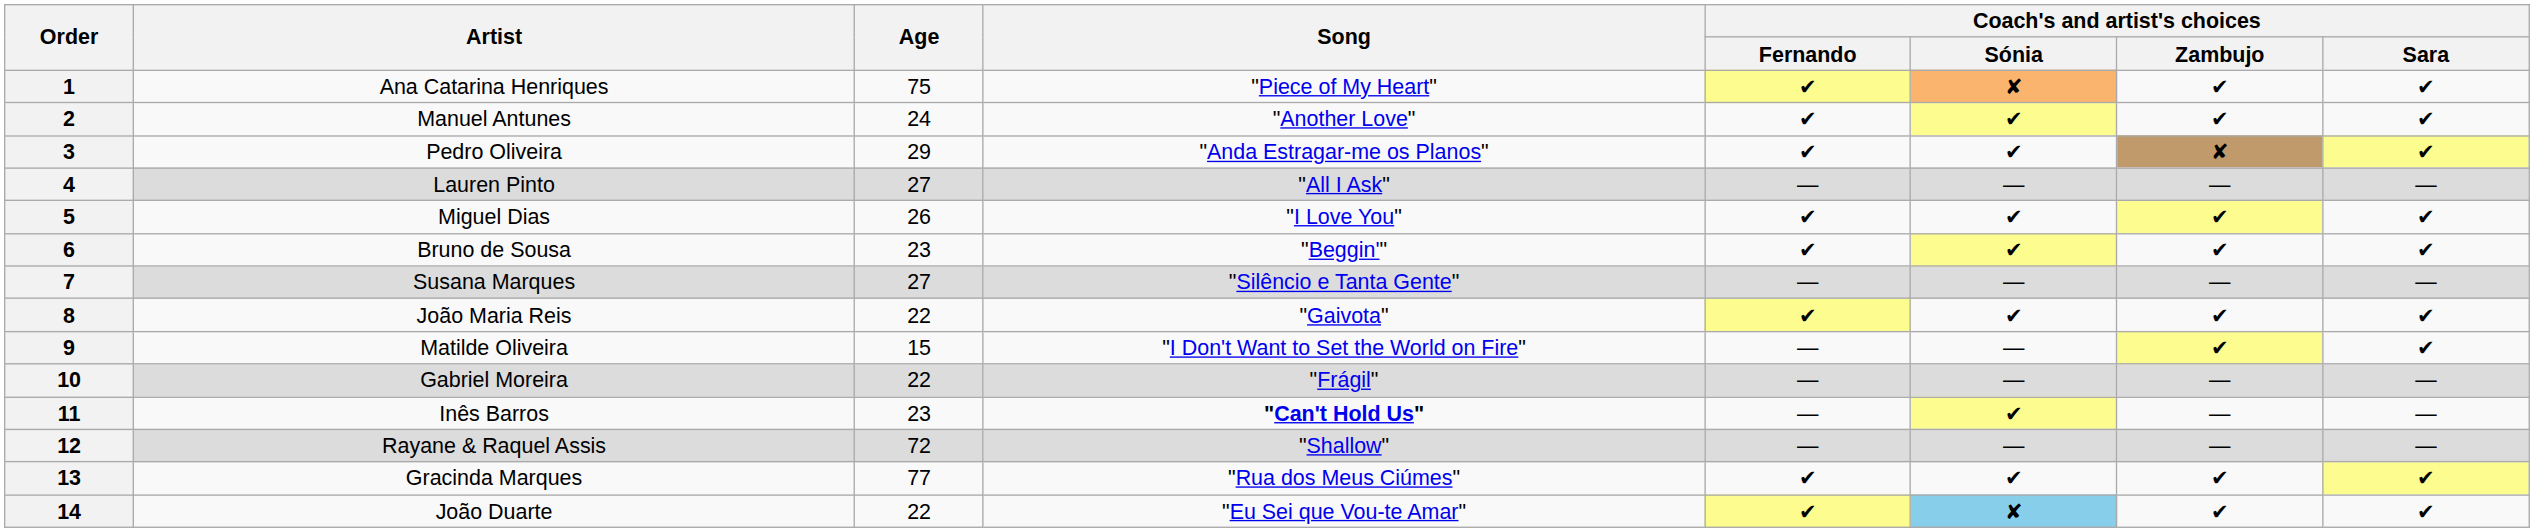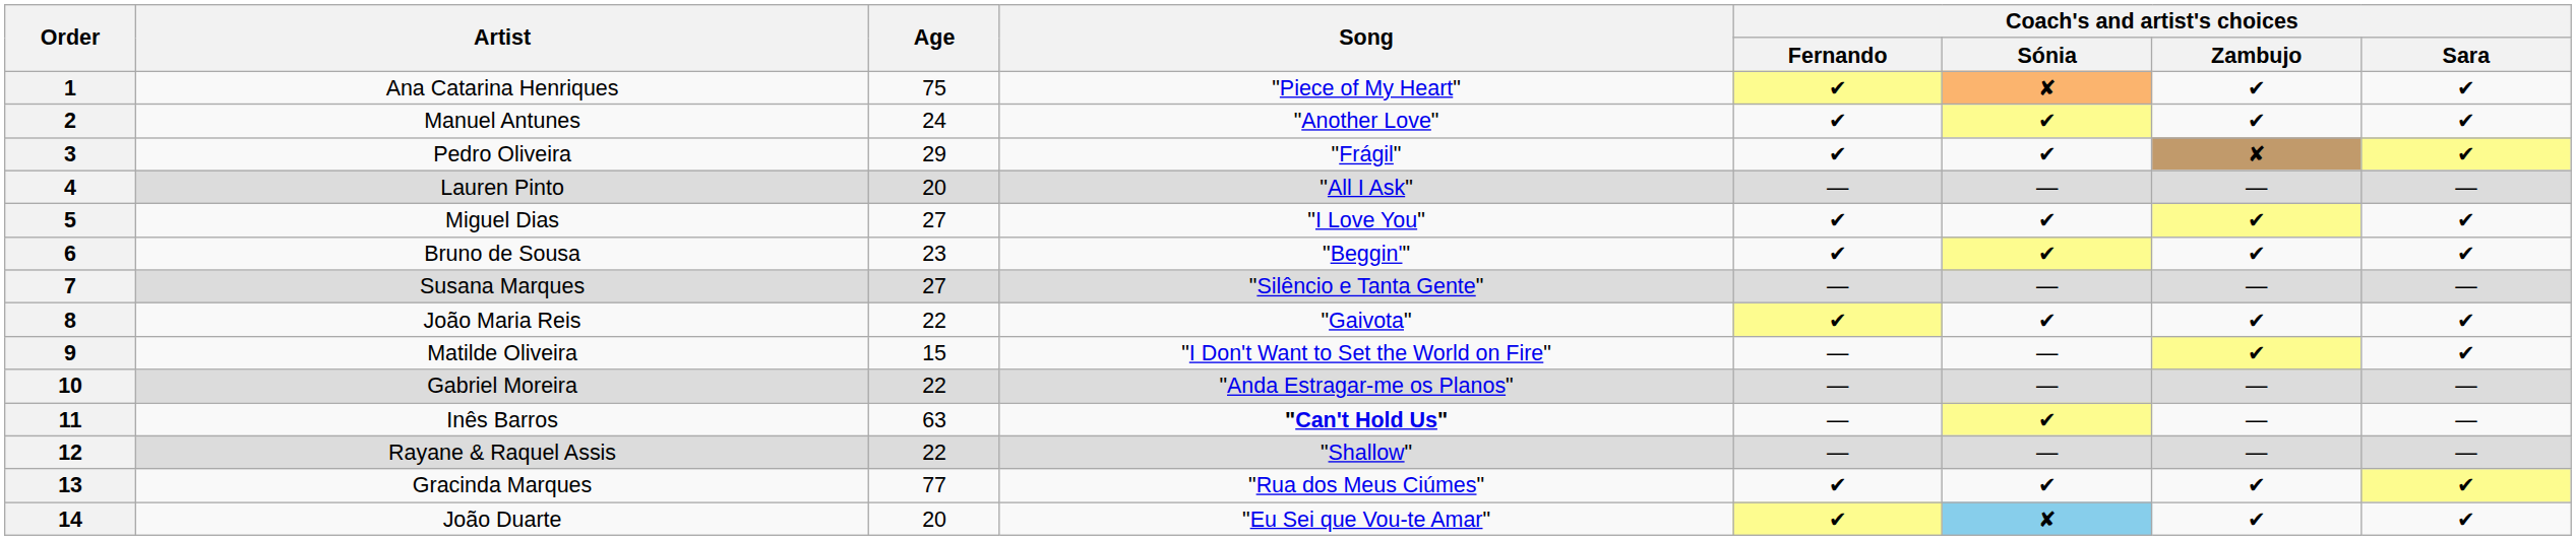 <table class="wikitable" style="text-align:center; line-height:17px; width:95%">
 <tr>
 <th rowspan="2" width="05%">Order</th>
 <th rowspan="2" width="28%">Artist</th>
 <th rowspan="2" width="05%">Age</th>
 <th rowspan="2" width="28%">Song</th>
 <th colspan="4">Coach's and artist's choices</th>
 </tr>
 <tr>
 <th width="08%">Fernando</th>
 <th width="08%">Sónia</th>
 <th width="08%">Zambujo</th>
 <th width="08%">Sara</th>
 </tr>
 <tr>
 <th>1</th>
 <td>Ana Catarina Henriques</td>
 <td>75</td>
 <td>"<a href='#'>Piece of My Heart</a>"</td>
 <td style="background:#fdfc8f">✔</td>
 <td style="background:#fbb46e">✘</td>
 <td>✔</td>
 <td>✔</td>
 </tr>
 <tr>
 <th>2</th>
 <td>Manuel Antunes</td>
 <td>24</td>
 <td>"<a href='#'>Another Love</a>"</td>
 <td>✔</td>
 <td style="background:#fdfc8f">✔</td>
 <td>✔</td>
 <td>✔</td>
 </tr>
 <tr>
 <th>3</th>
 <td>Pedro Oliveira</td>
 <td>29</td>
-<td>"<a href='#'>Anda Estragar-me os Planos</a>"</td>
+<td>"<a href='#'>Frágil</a>"</td>
 <td>✔</td>
 <td>✔</td>
 <td style="background:#C19A6B">✘</td>
 <td style="background:#fdfc8f">✔</td>
 </tr>
 <tr style="background:#dcdcdc">
 <th>4</th>
 <td>Lauren Pinto</td>
-<td>27</td>
+<td>20</td>
 <td>"<a href='#'>All I Ask</a>"</td>
 <td>—</td>
 <td>—</td>
 <td>—</td>
 <td>—</td>
 </tr>
 <tr>
 <th>5</th>
 <td>Miguel Dias</td>
-<td>26</td>
+<td>27</td>
 <td>"<a href='#'>I Love You</a>"</td>
 <td>✔</td>
 <td>✔</td>
 <td style="background:#fdfc8f">✔</td>
 <td>✔</td>
 </tr>
 <tr>
 <th>6</th>
 <td>Bruno de Sousa</td>
 <td>23</td>
 <td>"<a href='#'>Beggin'</a>"</td>
 <td>✔</td>
 <td style="background:#fdfc8f">✔</td>
 <td>✔</td>
 <td>✔</td>
 </tr>
 <tr style="background:#dcdcdc">
 <th>7</th>
 <td>Susana Marques</td>
 <td>27</td>
 <td>"<a href='#'>Silêncio e Tanta Gente</a>"</td>
 <td>—</td>
 <td>—</td>
 <td>—</td>
 <td>—</td>
 </tr>
 <tr>
 <th>8</th>
 <td>João Maria Reis</td>
 <td>22</td>
 <td>"<a href='#'>Gaivota</a>"</td>
 <td style="background:#fdfc8f">✔</td>
 <td>✔</td>
 <td>✔</td>
 <td>✔</td>
 </tr>
 <tr>
 <th>9</th>
 <td>Matilde Oliveira</td>
 <td>15</td>
 <td>"<a href='#'>I Don't Want to Set the World on Fire</a>"</td>
 <td>—</td>
 <td>—</td>
 <td style="background:#fdfc8f">✔</td>
 <td>✔</td>
 </tr>
 <tr style="background:#dcdcdc">
 <th>10</th>
 <td>Gabriel Moreira</td>
 <td>22</td>
-<td>"<a href='#'>Frágil</a>"</td>
+<td>"<a href='#'>Anda Estragar-me os Planos</a>"</td>
 <td>—</td>
 <td>—</td>
 <td>—</td>
 <td>—</td>
 </tr>
 <tr>
 <th>11</th>
 <td>Inês Barros</td>
-<td>23</td>
+<td>63</td>
 <td><strong>"<a href='#'>Can't Hold Us</a>"</strong></td>
 <td>—</td>
 <td style="background:#fdfc8f">✔</td>
 <td>—</td>
 <td>—</td>
 </tr>
 <tr style="background:#dcdcdc">
 <th>12</th>
 <td>Rayane & Raquel Assis</td>
-<td>72</td>
+<td>22</td>
 <td>"<a href='#'>Shallow</a>"</td>
 <td>—</td>
 <td>—</td>
 <td>—</td>
 <td>—</td>
 </tr>
 <tr>
 <th>13</th>
 <td>Gracinda Marques</td>
 <td>77</td>
 <td>"<a href='#'>Rua dos Meus Ciúmes</a>"</td>
 <td>✔</td>
 <td>✔</td>
 <td>✔</td>
 <td style="background:#fdfc8f">✔</td>
 </tr>
 <tr>
 <th>14</th>
 <td>João Duarte</td>
-<td>22</td>
+<td>20</td>
 <td>"<a href='#'>Eu Sei que Vou-te Amar</a>"</td>
 <td style="background:#fdfc8f">✔</td>
 <td style="background:#87ceeb">✘</td>
 <td>✔</td>
 <td>✔</td>
 </tr>
 </table>
